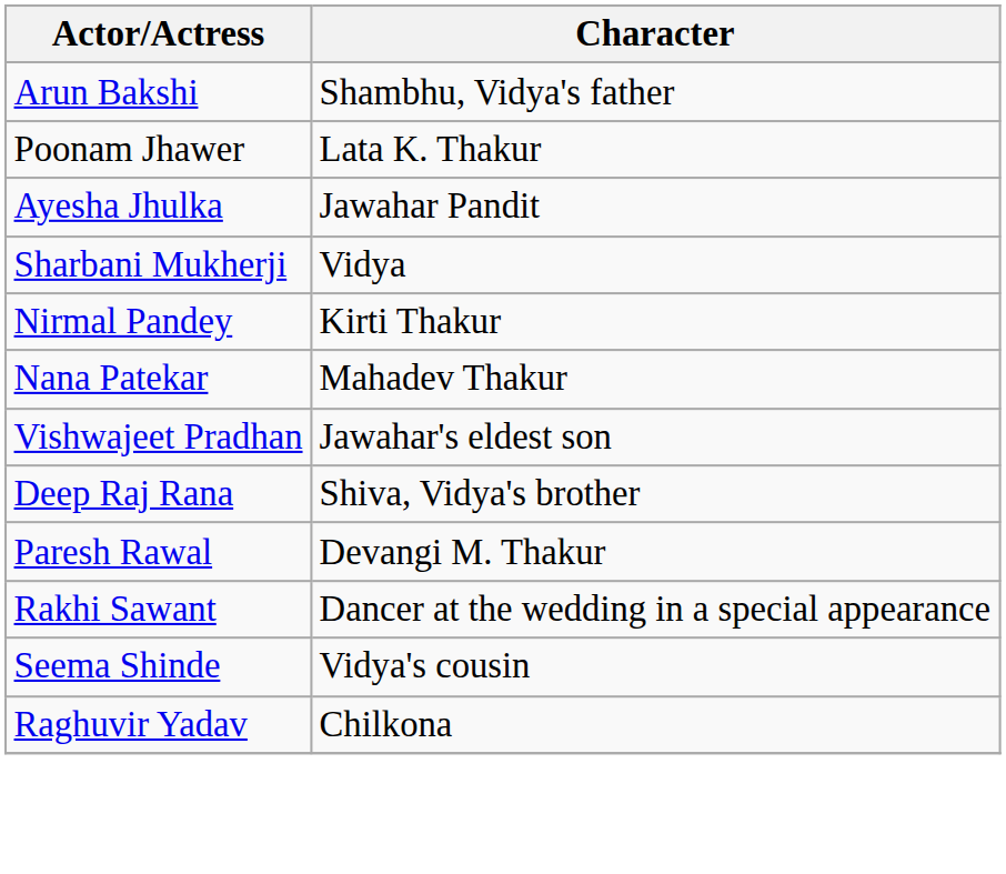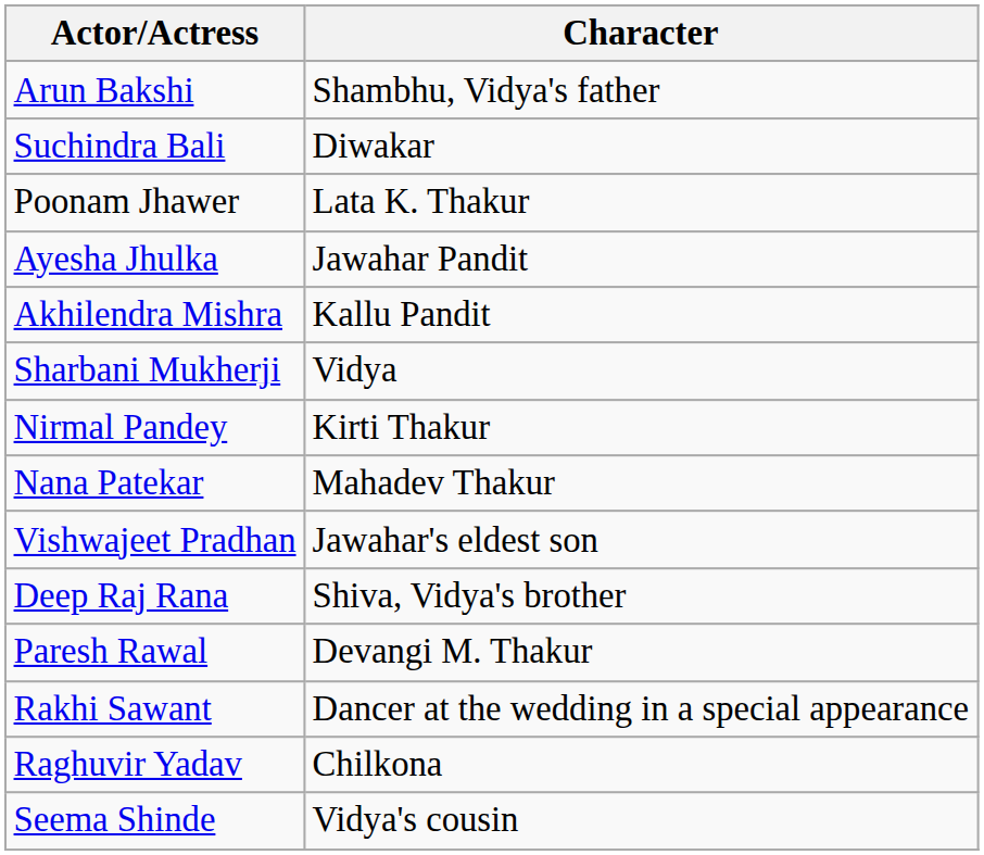 <table class="wikitable">
 <tr>
 <th>Actor/Actress</th>
 <th>Character</th>
 </tr>
 <tr>
 <td><a href='#'>Arun Bakshi</a></td>
 <td>Shambhu, Vidya's father</td>
 </tr>
 <tr>
+<td><a href='#'>Suchindra Bali</a></td>
+<td>Diwakar</td>
+</tr>
+<tr>
 <td>Poonam Jhawer</td>
 <td>Lata K. Thakur</td>
 </tr>
 <tr>
 <td><a href='#'>Ayesha Jhulka</a></td>
 <td>Jawahar Pandit</td>
+</tr>
+<tr>
+<td><a href='#'>Akhilendra Mishra</a></td>
+<td>Kallu Pandit</td>
 </tr>
 <tr>
 <td><a href='#'>Sharbani Mukherji</a></td>
 <td>Vidya</td>
 </tr>
 <tr>
 <td><a href='#'>Nirmal Pandey</a></td>
 <td>Kirti Thakur</td>
 </tr>
 <tr>
 <td><a href='#'>Nana Patekar</a></td>
 <td>Mahadev Thakur</td>
 </tr>
 <tr>
 <td><a href='#'>Vishwajeet Pradhan</a></td>
 <td>Jawahar's eldest son</td>
 </tr>
 <tr>
 <td><a href='#'>Deep Raj Rana</a></td>
 <td>Shiva, Vidya's brother</td>
 </tr>
 <tr>
 <td><a href='#'>Paresh Rawal</a></td>
 <td>Devangi M. Thakur</td>
 </tr>
 <tr>
 <td><a href='#'>Rakhi Sawant</a></td>
 <td>Dancer at the wedding in a special appearance</td>
 </tr>
 <tr>
+<td><a href='#'>Raghuvir Yadav</a></td>
+<td>Chilkona</td>
+</tr>
+<tr>
 <td><a href='#'>Seema Shinde</a></td>
 <td>Vidya's cousin</td>
 </tr>
 <tr>
-<td><a href='#'>Raghuvir Yadav</a></td>
-<td>Chilkona</td>
-</tr>
-<tr>
 </tr>
 </table>
